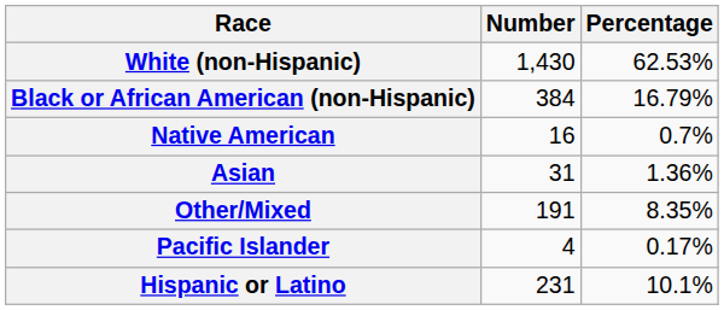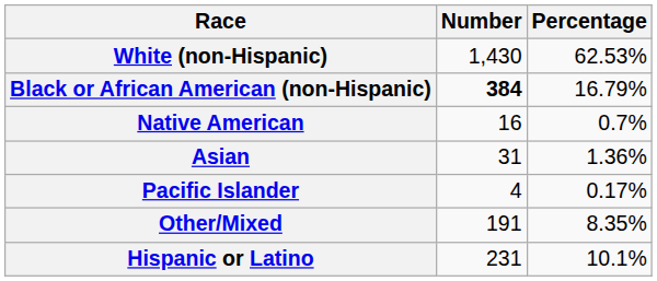 <table class="wikitable" style="text-align:right">
 <tr>
 <th scope="col">Race</th>
 <th scope="col">Number</th>
 <th scope="col">Percentage</th>
 </tr>
 <tr>
 <th scope="row"><a href='#'>White</a> (non-Hispanic)</th>
 <td>1,430</td>
 <td>62.53%</td>
 </tr>
 <tr>
 <th scope="row"><a href='#'>Black or African American</a> (non-Hispanic)</th>
-<td>384</td>
+<td><strong>384</strong></td>
 <td>16.79%</td>
 </tr>
 <tr>
 <th scope="row"><a href='#'>Native American</a></th>
 <td>16</td>
 <td>0.7%</td>
 </tr>
 <tr>
 <th scope="row"><a href='#'>Asian</a></th>
 <td>31</td>
 <td>1.36%</td>
 </tr>
 <tr>
+<th scope="row"><a href='#'>Pacific Islander</a></th>
+<td>4</td>
+<td>0.17%</td>
+</tr>
+<tr>
 <th scope="row"><a href='#'>Other/Mixed</a></th>
 <td>191</td>
 <td>8.35%</td>
-</tr>
-<tr>
-<th scope="row"><a href='#'>Pacific Islander</a></th>
-<td>4</td>
-<td>0.17%</td>
 </tr>
 <tr>
 <th scope="row"><a href='#'>Hispanic</a> or <a href='#'>Latino</a></th>
 <td>231</td>
 <td>10.1%</td>
 </tr>
 </table>
